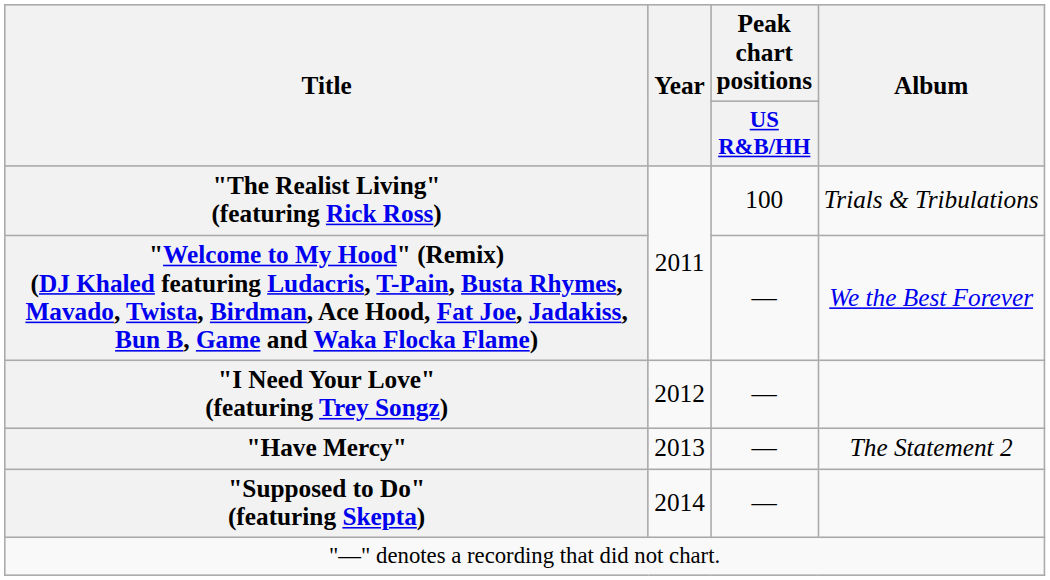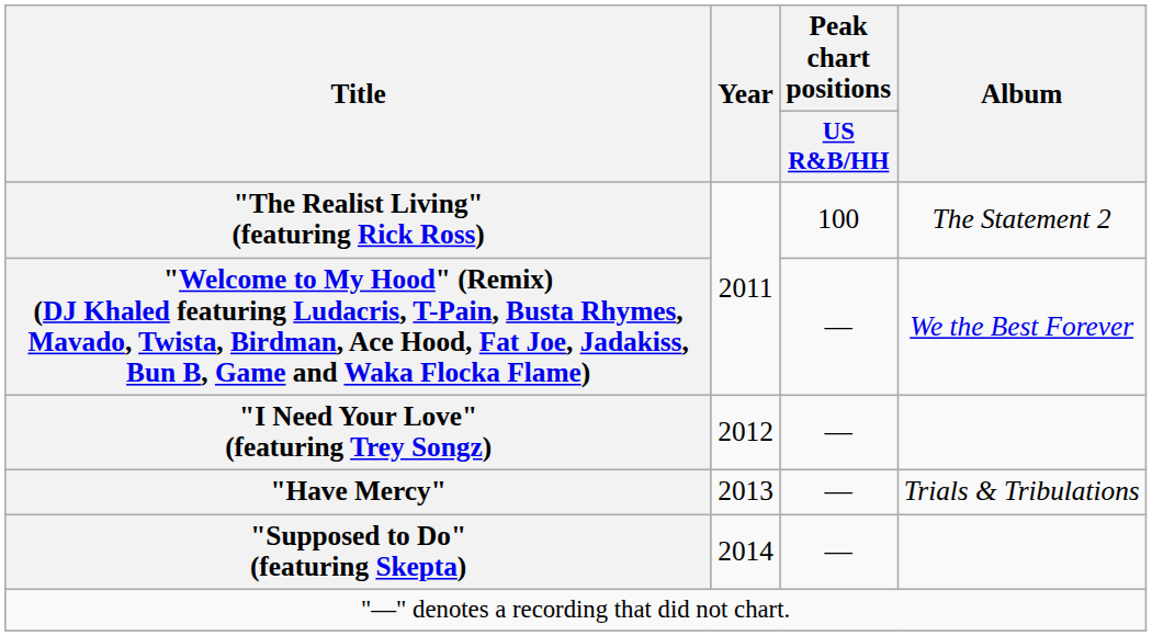 <table class="wikitable plainrowheaders" style="text-align:center;">
 <tr>
 <th scope="col" rowspan="2" style="width:25em;">Title</th>
 <th scope="col" rowspan="2">Year</th>
 <th scope="col">Peak chart positions</th>
 <th scope="col" rowspan="2">Album</th>
 </tr>
 <tr>
 <th scope="col" style="width:3em;font-size:90%;"><a href='#'>US <br>R&B/HH</a><br></th>
 </tr>
 <tr>
 <th scope="row">"The Realist Living"<br><span>(featuring <a href='#'>Rick Ross</a>)</span></th>
 <td rowspan="2">2011</td>
 <td>100</td>
-<td><em>Trials & Tribulations</em></td>
+<td><em>The Statement 2</em></td>
 </tr>
 <tr>
 <th scope="row">"<a href='#'>Welcome to My Hood</a>" (Remix)<br><span>(<a href='#'>DJ Khaled</a> featuring <a href='#'>Ludacris</a>, <a href='#'>T-Pain</a>, <a href='#'>Busta Rhymes</a>, <a href='#'>Mavado</a>, <a href='#'>Twista</a>, <a href='#'>Birdman</a>, Ace Hood, <a href='#'>Fat Joe</a>, <a href='#'>Jadakiss</a>, <a href='#'>Bun B</a>, <a href='#'>Game</a> and <a href='#'>Waka Flocka Flame</a>)</span></th>
 <td>—</td>
 <td><em><a href='#'>We the Best Forever</a></em></td>
 </tr>
 <tr>
 <th scope="row">"I Need Your Love"<br><span>(featuring <a href='#'>Trey Songz</a>)</span></th>
 <td>2012</td>
 <td>—</td>
 <td></td>
 </tr>
 <tr>
 <th scope="row">"Have Mercy"</th>
 <td>2013</td>
 <td>—</td>
-<td><em>The Statement 2</em></td>
+<td><em>Trials & Tribulations</em></td>
 </tr>
 <tr>
 <th scope="row">"Supposed to Do"<br><span>(featuring <a href='#'>Skepta</a>)</span></th>
 <td>2014</td>
 <td>—</td>
 <td></td>
 </tr>
 <tr>
 <td colspan="14" style="font-size:90%">"—" denotes a recording that did not chart.</td>
 </tr>
 </table>
